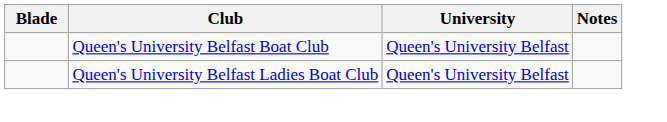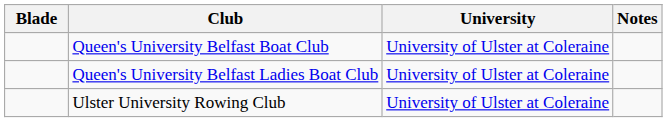 <table class=wikitable style=font-size:95%>
 <tr style="vertical-align:top; text-align:center;">
 <th style="width:50px;">Blade</th>
 <th>Club</th>
 <th>University</th>
 <th>Notes</th>
 </tr>
 <tr valign=top>
 <td align=center></td>
 <td><a href='#'>Queen's University Belfast Boat Club</a></td>
-<td><a href='#'>Queen's University Belfast</a></td>
+<td><a href='#'>University of Ulster at Coleraine</a></td>
 <td></td>
 </tr>
 <tr valign=top>
 <td align=center></td>
 <td><a href='#'>Queen's University Belfast Ladies Boat Club</a></td>
-<td><a href='#'>Queen's University Belfast</a></td>
+<td><a href='#'>University of Ulster at Coleraine</a></td>
+<td></td>
+</tr>
+<tr valign=top>
+<td align=center></td>
+<td>Ulster University Rowing Club</td>
+<td><a href='#'>University of Ulster at Coleraine</a></td>
 <td></td>
 </tr>
 </table>
